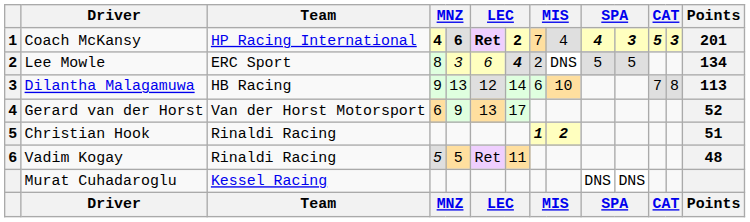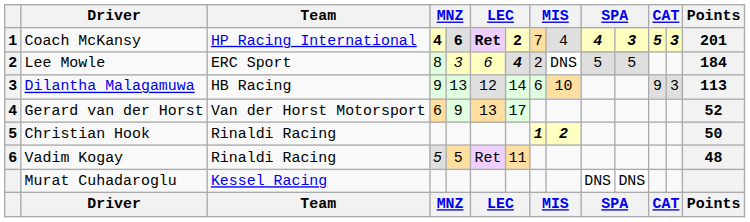 <table class="wikitable" style="font-size: 85%; text-align:center;">
 <tr>
 <th></th>
 <th>Driver</th>
 <th>Team</th>
 <th colspan=2><a href='#'>MNZ</a><br></th>
 <th colspan=2><a href='#'>LEC</a><br></th>
 <th colspan=2><a href='#'>MIS</a><br></th>
 <th colspan=2><a href='#'>SPA</a><br></th>
 <th colspan=2><a href='#'>CAT</a><br></th>
 <th>Points</th>
 </tr>
 <tr>
 <th>1</th>
 <td align=left> Coach McKansy</td>
 <td align=left> <a href='#'>HP Racing International</a></td>
 <td style="background:#FFFFBF;"><strong>4</strong></td>
 <td style="background:#DFDFDF;"><strong>6</strong></td>
 <td style="background:#EFCFFF;"><strong>Ret</strong></td>
 <td style="background:#FFFFBF;"><strong>2</strong></td>
 <td style="background:#FFDF9F;">7</td>
 <td style="background:#DFDFDF;">4</td>
 <td style="background:#FFFFBF;"><strong><em>4</em></strong></td>
 <td style="background:#FFFFBF;"><strong><em>3</em></strong></td>
 <td style="background:#FFFFBF;"><strong><em>5</em></strong></td>
 <td style="background:#FFFFBF;"><strong><em>3</em></strong></td>
 <th>201</th>
 </tr>
 <tr>
 <th>2</th>
 <td align=left> Lee Mowle</td>
 <td align=left> ERC Sport</td>
 <td style="background:#DFFFDF;">8</td>
 <td style="background:#FFFFBF;"><em>3</em></td>
 <td style="background:#FFFFBF;"><em>6</em></td>
 <td style="background:#DFDFDF;"><strong><em>4</em></strong></td>
 <td style="background:#DFDFDF;">2</td>
 <td style="background:#FFFFFF;">DNS</td>
 <td style="background:#DFDFDF;">5</td>
 <td style="background:#DFDFDF;">5</td>
 <td></td>
 <td></td>
-<th>134</th>
+<th>184</th>
 </tr>
 <tr>
 <th>3</th>
 <td align=left> <a href='#'>Dilantha Malagamuwa</a></td>
 <td align=left> HB Racing</td>
 <td style="background:#DFFFDF;">9</td>
 <td style="background:#DFFFDF;">13</td>
 <td style="background:#DFDFDF;">12</td>
 <td style="background:#DFFFDF;">14</td>
 <td style="background:#DFFFDF;">6</td>
 <td style="background:#FFDF9F;">10</td>
 <td></td>
 <td></td>
-<td style="background:#DFDFDF;">7</td>
-<td style="background:#DFDFDF;">8</td>
+<td style="background:#DFDFDF;">9</td>
+<td style="background:#DFDFDF;">3</td>
 <th>113</th>
 </tr>
 <tr>
 <th>4</th>
 <td align=left> Gerard van der Horst</td>
 <td align=left> Van der Horst Motorsport</td>
 <td style="background:#FFDF9F;">6</td>
 <td style="background:#DFFFDF;">9</td>
 <td style="background:#FFDF9F;">13</td>
 <td style="background:#DFFFDF;">17</td>
 <td></td>
 <td></td>
 <td></td>
 <td></td>
 <td></td>
 <td></td>
 <th>52</th>
 </tr>
 <tr>
 <th>5</th>
 <td align=left> Christian Hook</td>
 <td align=left> Rinaldi Racing</td>
 <td></td>
 <td></td>
 <td></td>
 <td></td>
 <td style="background:#FFFFBF;"><strong><em>1</em></strong></td>
 <td style="background:#FFFFBF;"><strong><em>2</em></strong></td>
 <td></td>
 <td></td>
 <td></td>
 <td></td>
-<th>51</th>
+<th>50</th>
 </tr>
 <tr>
 <th>6</th>
 <td align=left> Vadim Kogay</td>
 <td align=left> Rinaldi Racing</td>
 <td style="background:#DFDFDF;"><em>5</em></td>
 <td style="background:#FFDF9F;">5</td>
 <td style="background:#EFCFFF;">Ret</td>
 <td style="background:#FFDF9F;">11</td>
 <td></td>
 <td></td>
 <td></td>
 <td></td>
 <td></td>
 <td></td>
 <th>48</th>
 </tr>
 <tr>
 <th></th>
 <td align=left> Murat Cuhadaroglu</td>
 <td align=left> <a href='#'>Kessel Racing</a></td>
 <td></td>
 <td></td>
 <td></td>
 <td></td>
 <td></td>
 <td></td>
 <td style="background:#FFFFFF;">DNS</td>
 <td style="background:#FFFFFF;">DNS</td>
 <td></td>
 <td></td>
 <th></th>
 </tr>
 <tr valign="top">
 <th valign=middle></th>
 <th valign=middle>Driver</th>
 <th valign=middle>Team</th>
 <th colspan=2><a href='#'>MNZ</a><br></th>
 <th colspan=2><a href='#'>LEC</a><br></th>
 <th colspan=2><a href='#'>MIS</a><br></th>
 <th colspan=2><a href='#'>SPA</a><br></th>
 <th colspan=2><a href='#'>CAT</a><br></th>
 <th valign=middle>Points</th>
 </tr>
 </table>
